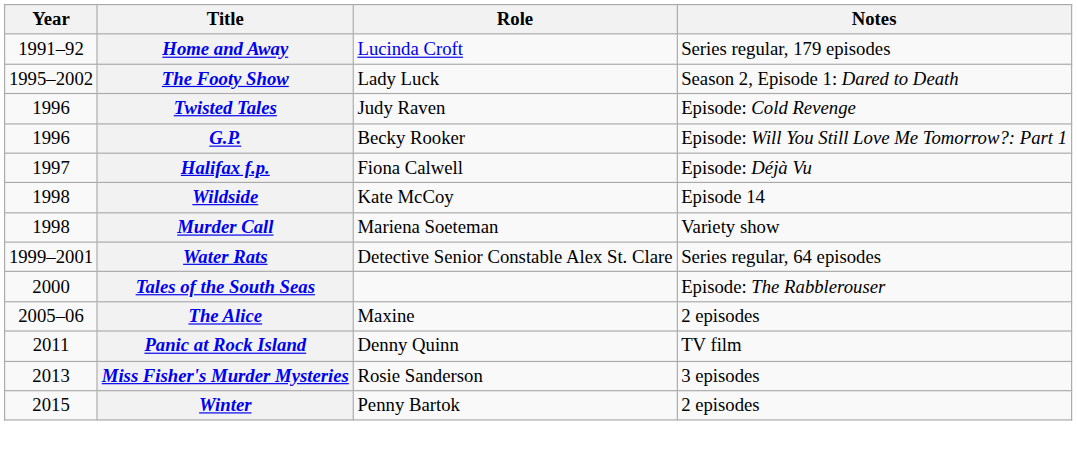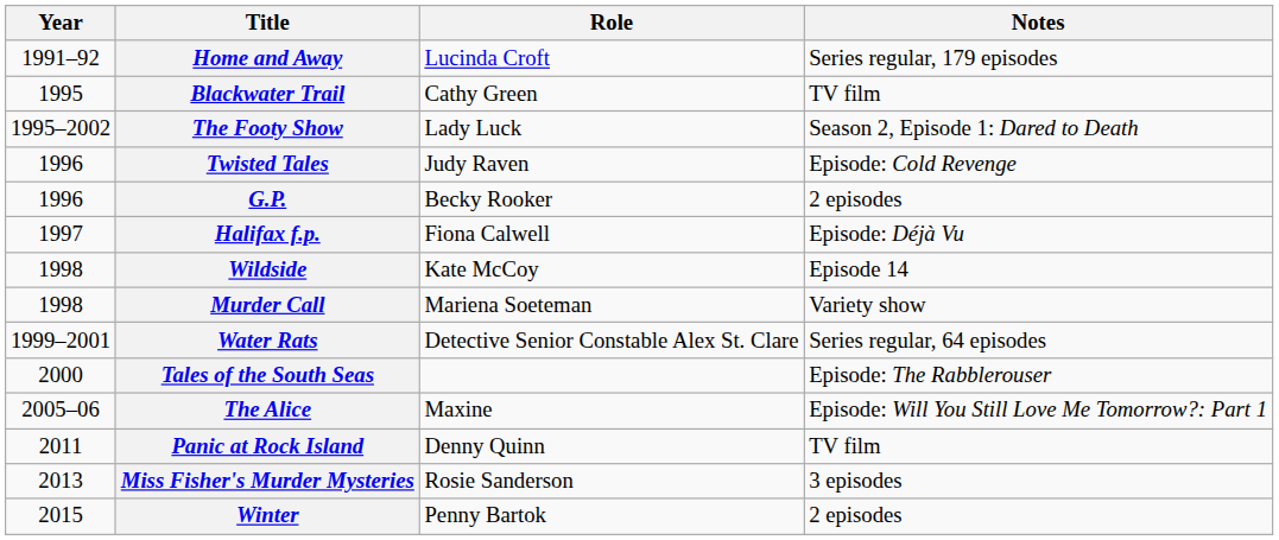 <table class="wikitable sortable plainrowheaders">
 <tr>
 <th scope="col">Year</th>
 <th scope="col">Title</th>
 <th scope="col">Role</th>
 <th scope="col" class="unsortable">Notes</th>
 </tr>
 <tr>
 <td style="text-align:center">1991–92</td>
 <th scope="row"><em><a href='#'>Home and Away</a></em></th>
 <td><a href='#'>Lucinda Croft</a></td>
 <td>Series regular, 179 episodes</td>
+</tr>
+<tr>
+<td style="text-align:center">1995</td>
+<th scope="row"><em><a href='#'>Blackwater Trail</a></em></th>
+<td>Cathy Green</td>
+<td>TV film</td>
 </tr>
 <tr>
 <td style="text-align:center">1995–2002</td>
 <th scope="row"><em><a href='#'>The Footy Show</a></em></th>
 <td>Lady Luck</td>
 <td>Season 2, Episode 1: <em>Dared to Death</em></td>
 </tr>
 <tr>
 <td style="text-align:center">1996</td>
 <th scope="row"><em><a href='#'>Twisted Tales</a></em></th>
 <td>Judy Raven</td>
 <td>Episode: <em>Cold Revenge</em></td>
 </tr>
 <tr>
 <td style="text-align:center">1996</td>
 <th scope="row"><em><a href='#'>G.P.</a></em></th>
 <td>Becky Rooker</td>
-<td>Episode: <em>Will You Still Love Me Tomorrow?: Part 1</em></td>
+<td>2 episodes</td>
 </tr>
 <tr>
 <td style="text-align:center">1997</td>
 <th scope="row"><em><a href='#'>Halifax f.p.</a></em></th>
 <td>Fiona Calwell</td>
 <td>Episode: <em>Déjà Vu</em></td>
 </tr>
 <tr>
 <td style="text-align:center">1998</td>
 <th scope="row"><em><a href='#'>Wildside</a></em></th>
 <td>Kate McCoy</td>
 <td>Episode 14</td>
 </tr>
 <tr>
 <td style="text-align:center">1998</td>
 <th scope="row"><em><a href='#'>Murder Call</a></em></th>
 <td>Mariena Soeteman</td>
 <td>Variety show</td>
 </tr>
 <tr>
 <td style="text-align:center">1999–2001</td>
 <th scope="row"><em><a href='#'>Water Rats</a></em></th>
 <td>Detective Senior Constable Alex St. Clare</td>
 <td>Series regular, 64 episodes</td>
 </tr>
 <tr>
 <td style="text-align:center">2000</td>
 <th scope="row"><em><a href='#'>Tales of the South Seas</a></em></th>
 <td></td>
 <td>Episode: <em>The Rabblerouser</em></td>
 </tr>
 <tr>
 <td style="text-align:center">2005–06</td>
 <th scope="row"><em><a href='#'>The Alice</a></em></th>
 <td>Maxine</td>
-<td>2 episodes</td>
+<td>Episode: <em>Will You Still Love Me Tomorrow?: Part 1</em></td>
 </tr>
 <tr>
 <td style="text-align:center">2011</td>
 <th scope="row"><em><a href='#'>Panic at Rock Island</a></em></th>
 <td>Denny Quinn</td>
 <td>TV film</td>
 </tr>
 <tr>
 <td style="text-align:center">2013</td>
 <th scope="row"><em><a href='#'>Miss Fisher's Murder Mysteries</a></em></th>
 <td>Rosie Sanderson</td>
 <td>3 episodes</td>
 </tr>
 <tr>
 <td style="text-align:center">2015</td>
 <th scope="row"><em><a href='#'>Winter</a></em></th>
 <td>Penny Bartok</td>
 <td>2 episodes</td>
 </tr>
 </table>
